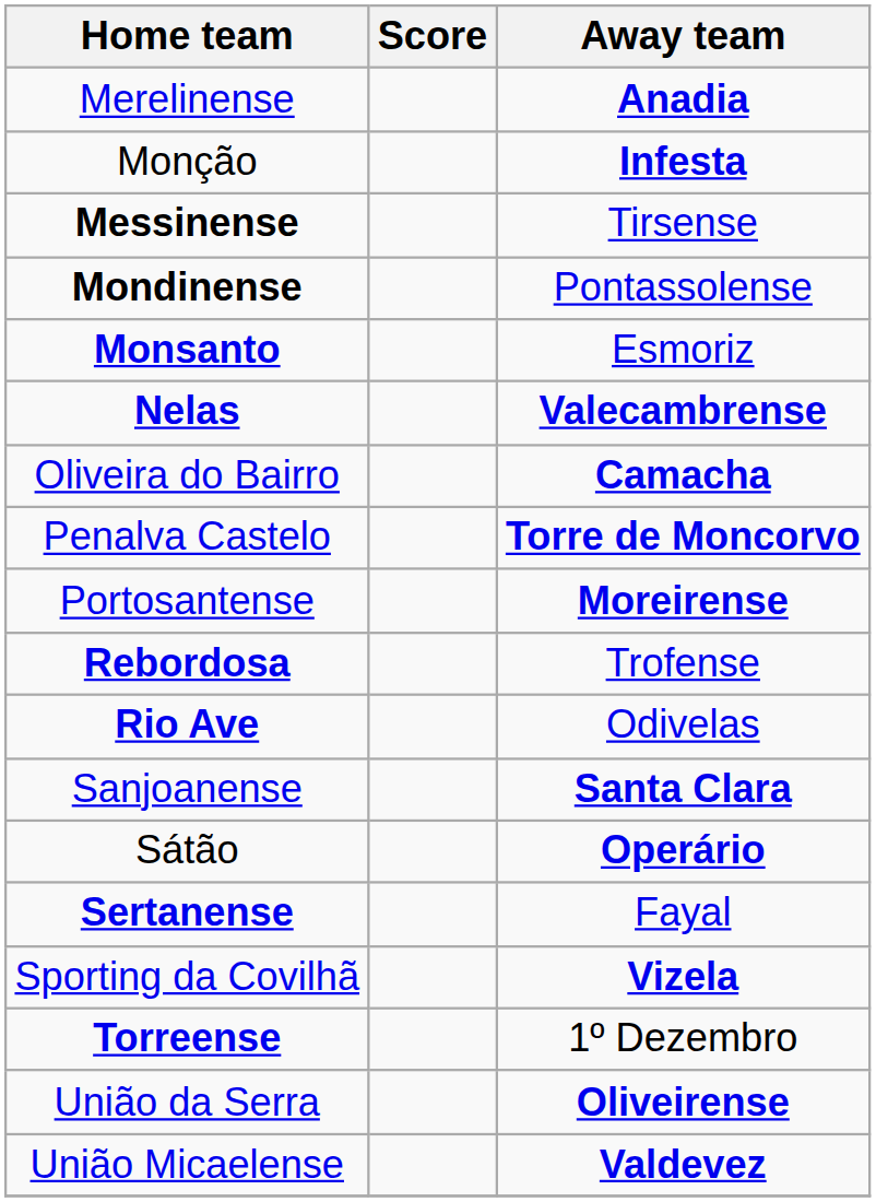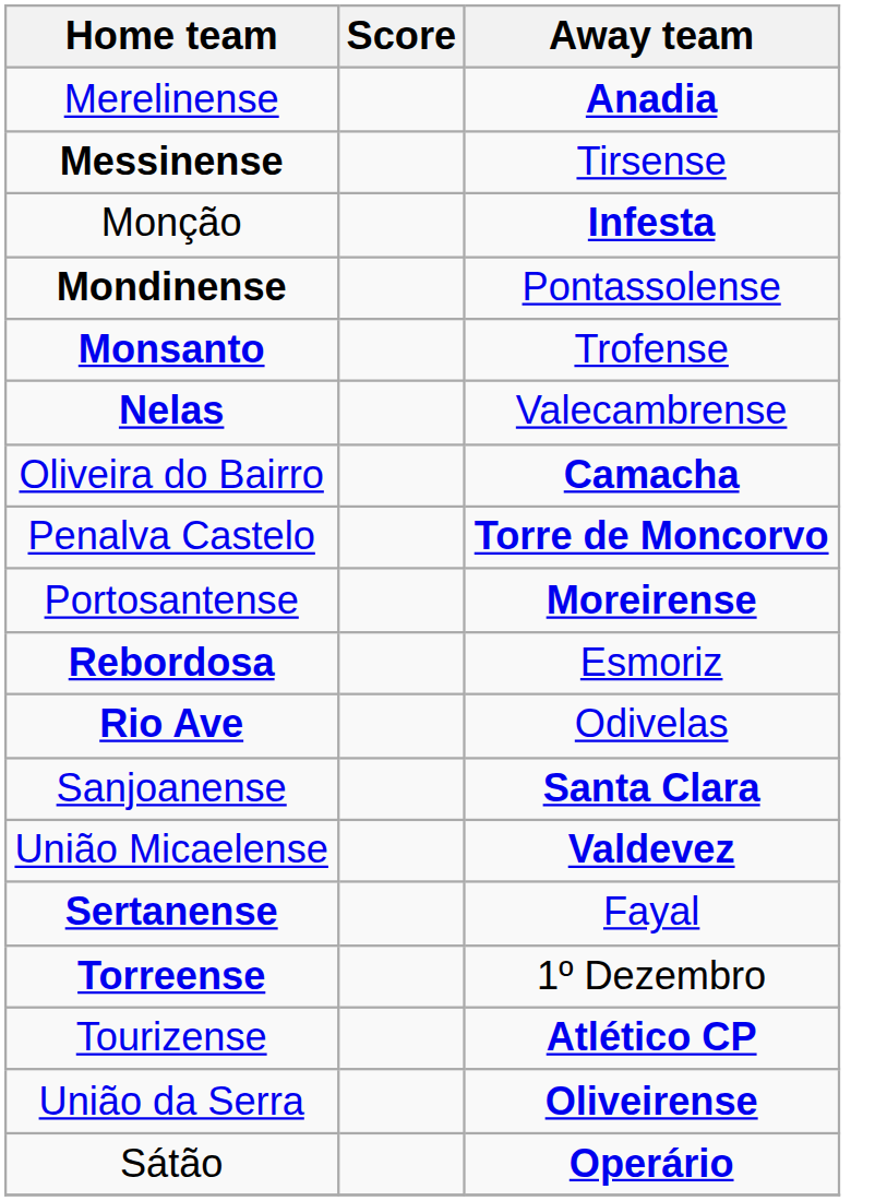 <table class="wikitable" style="text-align: center">
 <tr>
 <th>Home team</th>
 <th>Score</th>
 <th>Away team</th>
 </tr>
 <tr>
 <td><a href='#'>Merelinense</a> </td>
 <td></td>
 <td><strong><a href='#'>Anadia</a></strong> </td>
 </tr>
 <tr>
+<td><strong>Messinense</strong> </td>
+<td></td>
+<td><a href='#'>Tirsense</a> </td>
+</tr>
+<tr>
 <td>Monção </td>
 <td></td>
 <td><strong><a href='#'>Infesta</a></strong> </td>
-</tr>
-<tr>
-<td><strong>Messinense</strong> </td>
-<td></td>
-<td><a href='#'>Tirsense</a> </td>
 </tr>
 <tr>
 <td><strong>Mondinense</strong> </td>
 <td></td>
 <td><a href='#'>Pontassolense</a> </td>
 </tr>
 <tr>
 <td><strong><a href='#'>Monsanto</a></strong> </td>
 <td></td>
-<td><a href='#'>Esmoriz</a> </td>
+<td><a href='#'>Trofense</a> </td>
 </tr>
 <tr>
 <td><strong><a href='#'>Nelas</a></strong> </td>
 <td></td>
-<td><strong><a href='#'>Valecambrense</a> </strong></td>
+<td><a href='#'>Valecambrense</a> </td>
 </tr>
 <tr>
 <td><a href='#'>Oliveira do Bairro</a> </td>
 <td></td>
 <td><strong><a href='#'>Camacha</a></strong> </td>
 </tr>
 <tr>
 <td><a href='#'>Penalva Castelo</a> </td>
 <td></td>
 <td><strong><a href='#'>Torre de Moncorvo</a></strong> </td>
 </tr>
 <tr>
 <td><a href='#'>Portosantense</a> </td>
 <td></td>
 <td><strong><a href='#'>Moreirense</a></strong> </td>
 </tr>
 <tr>
 <td><strong><a href='#'>Rebordosa</a></strong> </td>
 <td></td>
-<td><a href='#'>Trofense</a> </td>
+<td><a href='#'>Esmoriz</a> </td>
 </tr>
 <tr>
 <td><strong><a href='#'>Rio Ave</a></strong> </td>
 <td></td>
 <td><a href='#'>Odivelas</a> </td>
 </tr>
 <tr>
 <td><a href='#'>Sanjoanense</a> </td>
 <td></td>
 <td><strong><a href='#'>Santa Clara</a></strong> </td>
 </tr>
 <tr>
-<td>Sátão  </td>
+<td><a href='#'>União Micaelense</a> </td>
 <td></td>
-<td><strong><a href='#'>Operário</a></strong> </td>
+<td><strong><a href='#'>Valdevez</a></strong> </td>
 </tr>
 <tr>
 <td><strong><a href='#'>Sertanense</a></strong> </td>
 <td></td>
 <td><a href='#'>Fayal</a> </td>
 </tr>
 <tr>
-<td><a href='#'>Sporting da Covilhã</a> </td>
-<td></td>
-<td><strong><a href='#'>Vizela</a></strong> </td>
-</tr>
-<tr>
 <td><strong><a href='#'>Torreense</a></strong> </td>
 <td></td>
 <td>1º Dezembro </td>
+</tr>
+<tr>
+<td><a href='#'>Tourizense</a> </td>
+<td></td>
+<td><strong><a href='#'>Atlético CP</a></strong> </td>
 </tr>
 <tr>
 <td><a href='#'>União da Serra</a> </td>
 <td></td>
 <td><strong><a href='#'>Oliveirense</a></strong> </td>
 </tr>
 <tr>
-<td><a href='#'>União Micaelense</a> </td>
+<td>Sátão  </td>
 <td></td>
-<td><strong><a href='#'>Valdevez</a></strong> </td>
+<td><strong><a href='#'>Operário</a></strong> </td>
 </tr>
 <tr>
 </tr>
 </table>
